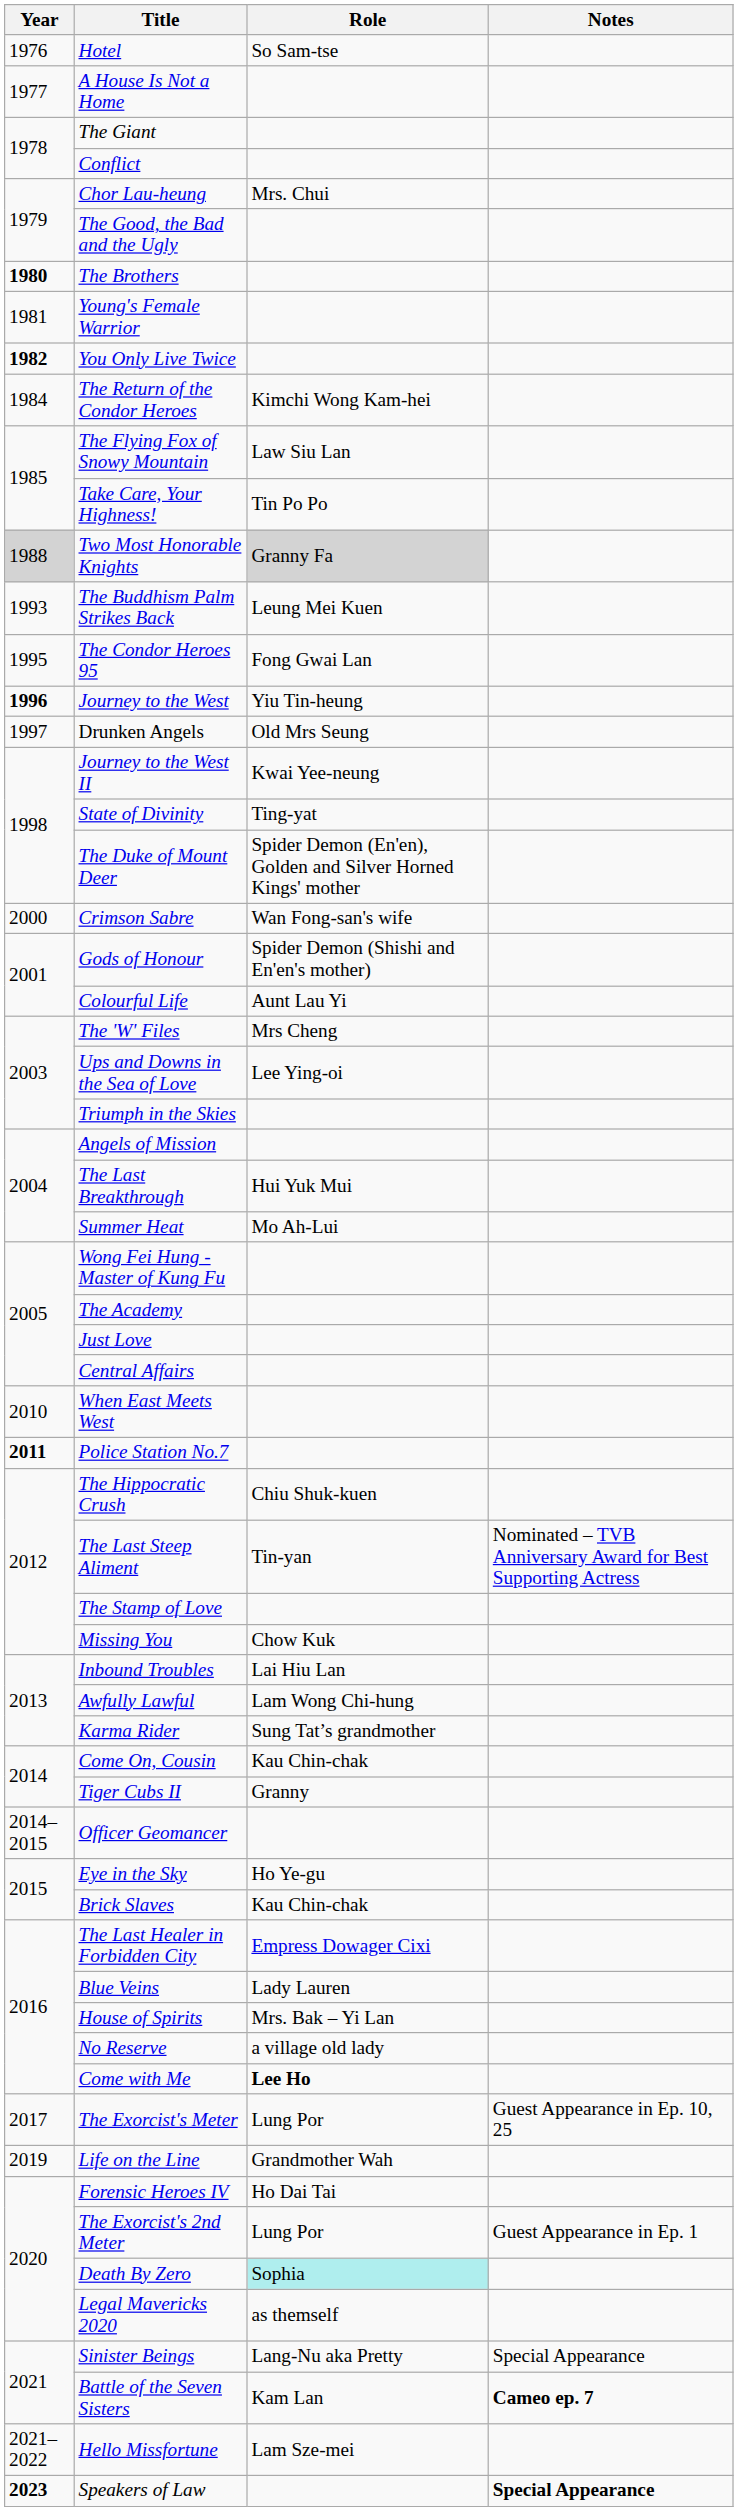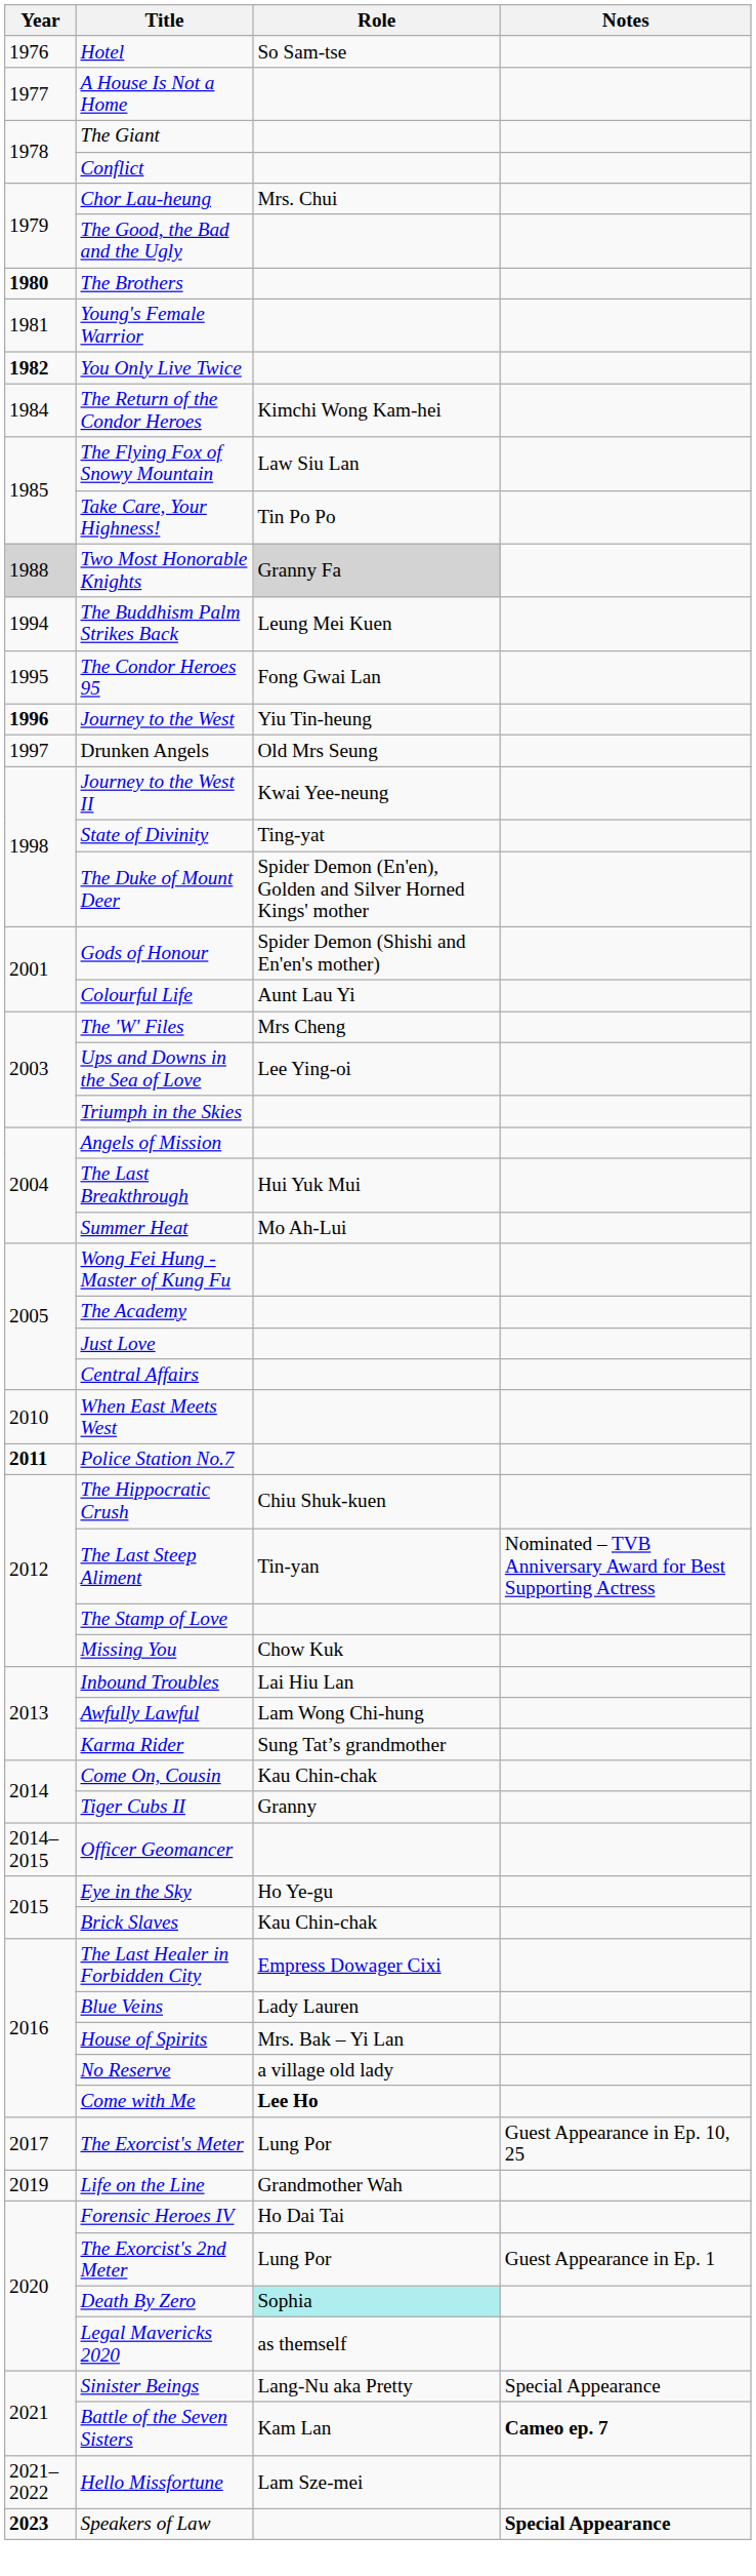 <table class="wikitable sortable">
 <tr>
 <th>Year</th>
 <th>Title</th>
 <th>Role</th>
 <th class="unsortable">Notes</th>
 </tr>
 <tr>
 <td>1976</td>
 <td><em><a href='#'>Hotel</a></em></td>
 <td>So Sam-tse</td>
 <td></td>
 </tr>
 <tr>
 <td>1977</td>
 <td><em><a href='#'>A House Is Not a Home</a></em></td>
 <td></td>
 <td></td>
 </tr>
 <tr>
 <td rowspan="2">1978</td>
 <td><em>The Giant</em></td>
 <td></td>
 <td></td>
 </tr>
 <tr>
 <td><em><a href='#'>Conflict</a></em></td>
 <td></td>
 <td></td>
 </tr>
 <tr>
 <td rowspan="2">1979</td>
 <td><em><a href='#'>Chor Lau-heung</a></em></td>
 <td>Mrs. Chui</td>
 <td></td>
 </tr>
 <tr>
 <td><em><a href='#'>The Good, the Bad and the Ugly</a></em></td>
 <td></td>
 <td></td>
 </tr>
 <tr>
 <td><strong>1980</strong></td>
 <td><em><a href='#'>The Brothers</a></em></td>
 <td></td>
 <td></td>
 </tr>
 <tr>
 <td>1981</td>
 <td><em><a href='#'>Young's Female Warrior</a></em></td>
 <td></td>
 <td></td>
 </tr>
 <tr>
 <td><strong>1982</strong></td>
 <td><em><a href='#'>You Only Live Twice</a></em></td>
 <td></td>
 <td></td>
 </tr>
 <tr>
 <td>1984</td>
 <td><em><a href='#'>The Return of the Condor Heroes</a></em></td>
 <td>Kimchi Wong Kam-hei</td>
 <td></td>
 </tr>
 <tr>
 <td rowspan="2">1985</td>
 <td><em><a href='#'>The Flying Fox of Snowy Mountain</a></em></td>
 <td>Law Siu Lan</td>
 <td></td>
 </tr>
 <tr>
 <td><em><a href='#'>Take Care, Your Highness!</a></em></td>
 <td>Tin Po Po</td>
 <td></td>
 </tr>
 <tr>
 <td style="background: lightgrey;">1988</td>
 <td><em><a href='#'>Two Most Honorable Knights</a></em></td>
 <td style="background: lightgrey;">Granny Fa</td>
 <td></td>
 </tr>
 <tr>
-<td>1993</td>
+<td>1994</td>
 <td><em><a href='#'>The Buddhism Palm Strikes Back</a></em></td>
 <td>Leung Mei Kuen</td>
 <td></td>
 </tr>
 <tr>
 <td>1995</td>
 <td><em><a href='#'>The Condor Heroes 95</a></em></td>
 <td>Fong Gwai Lan</td>
 <td></td>
 </tr>
 <tr>
 <td><strong>1996</strong></td>
 <td><em><a href='#'>Journey to the West</a></em></td>
 <td>Yiu Tin-heung</td>
 <td></td>
 </tr>
 <tr>
 <td>1997</td>
 <td>Drunken Angels</td>
 <td>Old Mrs Seung</td>
 <td></td>
 </tr>
 <tr>
 <td rowspan="3">1998</td>
 <td><em><a href='#'>Journey to the West II</a></em></td>
 <td>Kwai Yee-neung</td>
 <td></td>
 </tr>
 <tr>
 <td><em><a href='#'>State of Divinity</a></em></td>
 <td>Ting-yat</td>
 <td></td>
 </tr>
 <tr>
 <td><em><a href='#'>The Duke of Mount Deer</a></em></td>
 <td>Spider Demon (En'en), Golden and Silver Horned Kings' mother</td>
-<td></td>
-</tr>
-<tr>
-<td>2000</td>
-<td><em><a href='#'>Crimson Sabre</a></em></td>
-<td>Wan Fong-san's wife</td>
 <td></td>
 </tr>
 <tr>
 <td rowspan="2">2001</td>
 <td><em><a href='#'>Gods of Honour</a></em></td>
 <td>Spider Demon (Shishi and En'en's mother)</td>
 <td></td>
 </tr>
 <tr>
 <td><em><a href='#'>Colourful Life</a></em></td>
 <td>Aunt Lau Yi</td>
 <td></td>
 </tr>
 <tr>
 <td rowspan="3">2003</td>
 <td><em><a href='#'>The 'W' Files</a></em></td>
 <td>Mrs Cheng</td>
 <td></td>
 </tr>
 <tr>
 <td><em><a href='#'>Ups and Downs in the Sea of Love</a></em></td>
 <td>Lee Ying-oi</td>
 <td></td>
 </tr>
 <tr>
 <td><em><a href='#'>Triumph in the Skies</a></em></td>
 <td></td>
 <td></td>
 </tr>
 <tr>
 <td rowspan="3">2004</td>
 <td><em><a href='#'>Angels of Mission</a></em></td>
 <td></td>
 <td></td>
 </tr>
 <tr>
 <td><em><a href='#'>The Last Breakthrough</a></em></td>
 <td>Hui Yuk Mui</td>
 <td></td>
 </tr>
 <tr>
 <td><em><a href='#'>Summer Heat</a></em></td>
 <td>Mo Ah-Lui</td>
 <td></td>
 </tr>
 <tr>
 <td rowspan="4">2005</td>
 <td><em><a href='#'>Wong Fei Hung - Master of Kung Fu</a></em></td>
 <td></td>
 <td></td>
 </tr>
 <tr>
 <td><em><a href='#'>The Academy</a></em></td>
 <td></td>
 <td></td>
 </tr>
 <tr>
 <td><em><a href='#'>Just Love</a></em></td>
 <td></td>
 <td></td>
 </tr>
 <tr>
 <td><em><a href='#'>Central Affairs</a></em></td>
 <td></td>
 <td></td>
 </tr>
 <tr>
 <td>2010</td>
 <td><em><a href='#'>When East Meets West</a></em></td>
 <td></td>
 <td></td>
 </tr>
 <tr>
 <td><strong>2011</strong></td>
 <td><em><a href='#'>Police Station No.7</a></em></td>
 <td></td>
 <td></td>
 </tr>
 <tr>
 <td rowspan="4">2012</td>
 <td><em><a href='#'>The Hippocratic Crush</a></em></td>
 <td>Chiu Shuk-kuen</td>
 <td></td>
 </tr>
 <tr>
 <td><em><a href='#'>The Last Steep Aliment</a></em></td>
 <td>Tin-yan</td>
 <td>Nominated – <a href='#'>TVB Anniversary Award for Best Supporting Actress</a></td>
 </tr>
 <tr>
 <td><em><a href='#'>The Stamp of Love</a></em></td>
 <td></td>
 <td></td>
 </tr>
 <tr>
 <td><em><a href='#'>Missing You</a></em></td>
 <td>Chow Kuk</td>
 <td></td>
 </tr>
 <tr>
 <td rowspan=3>2013</td>
 <td><em><a href='#'>Inbound Troubles</a></em></td>
 <td>Lai Hiu Lan</td>
 <td></td>
 </tr>
 <tr>
 <td><em><a href='#'>Awfully Lawful</a></em></td>
 <td>Lam Wong Chi-hung</td>
 <td></td>
 </tr>
 <tr>
 <td><em><a href='#'>Karma Rider</a></em></td>
 <td>Sung Tat’s grandmother</td>
 <td></td>
 </tr>
 <tr>
 <td rowspan="2">2014</td>
 <td><em><a href='#'>Come On, Cousin</a></em></td>
 <td>Kau Chin-chak</td>
 <td></td>
 </tr>
 <tr>
 <td><em><a href='#'>Tiger Cubs II</a></em></td>
 <td>Granny</td>
 <td></td>
 </tr>
 <tr>
 <td>2014–2015</td>
 <td><em><a href='#'>Officer Geomancer</a></em></td>
 <td></td>
 <td></td>
 </tr>
 <tr>
 <td rowspan="2">2015</td>
 <td><em><a href='#'>Eye in the Sky</a></em></td>
 <td>Ho Ye-gu</td>
 <td></td>
 </tr>
 <tr>
 <td><em><a href='#'>Brick Slaves</a></em></td>
 <td>Kau Chin-chak</td>
 <td></td>
 </tr>
 <tr>
 <td rowspan="5">2016</td>
 <td><em><a href='#'>The Last Healer in Forbidden City</a></em></td>
 <td><a href='#'>Empress Dowager Cixi</a></td>
 <td></td>
 </tr>
 <tr>
 <td><em><a href='#'>Blue Veins</a></em></td>
 <td>Lady Lauren</td>
 <td></td>
 </tr>
 <tr>
 <td><em><a href='#'>House of Spirits</a></em></td>
 <td>Mrs. Bak – Yi Lan</td>
 <td></td>
 </tr>
 <tr>
 <td><em><a href='#'>No Reserve</a></em></td>
 <td>a village old lady</td>
 <td></td>
 </tr>
 <tr>
 <td><em><a href='#'>Come with Me</a></em></td>
 <td><strong>Lee Ho</strong></td>
 <td></td>
 </tr>
 <tr>
 <td>2017</td>
 <td><em><a href='#'>The Exorcist's Meter</a></em></td>
 <td>Lung Por</td>
 <td>Guest Appearance in Ep. 10, 25</td>
 </tr>
 <tr>
 <td>2019</td>
 <td><em><a href='#'>Life on the Line</a></em></td>
 <td>Grandmother Wah</td>
 <td></td>
 </tr>
 <tr>
 <td rowspan="4">2020</td>
 <td><em><a href='#'>Forensic Heroes IV</a></em></td>
 <td>Ho Dai Tai</td>
 <td></td>
 </tr>
 <tr>
 <td><em><a href='#'>The Exorcist's 2nd Meter</a></em></td>
 <td>Lung Por</td>
 <td>Guest Appearance in Ep. 1</td>
 </tr>
 <tr>
 <td><em><a href='#'>Death By Zero</a></em></td>
 <td style="background: paleturquoise;">Sophia</td>
 <td></td>
 </tr>
 <tr>
 <td><em><a href='#'>Legal Mavericks 2020</a></em></td>
 <td>as themself</td>
 <td></td>
 </tr>
 <tr>
 <td rowspan="2">2021</td>
 <td><em><a href='#'>Sinister Beings</a></em></td>
 <td>Lang-Nu aka Pretty</td>
 <td>Special Appearance</td>
 </tr>
 <tr>
 <td><em><a href='#'>Battle of the Seven Sisters</a></em></td>
 <td>Kam Lan</td>
 <td><strong>Cameo ep. 7</strong></td>
 </tr>
 <tr>
 <td>2021–2022</td>
 <td><em><a href='#'>Hello Missfortune</a></em></td>
 <td>Lam Sze-mei</td>
 <td></td>
 </tr>
 <tr>
 <td><strong>2023</strong></td>
 <td><em>Speakers of Law</em></td>
 <td></td>
 <td><strong>Special Appearance</strong></td>
 </tr>
 </table>
